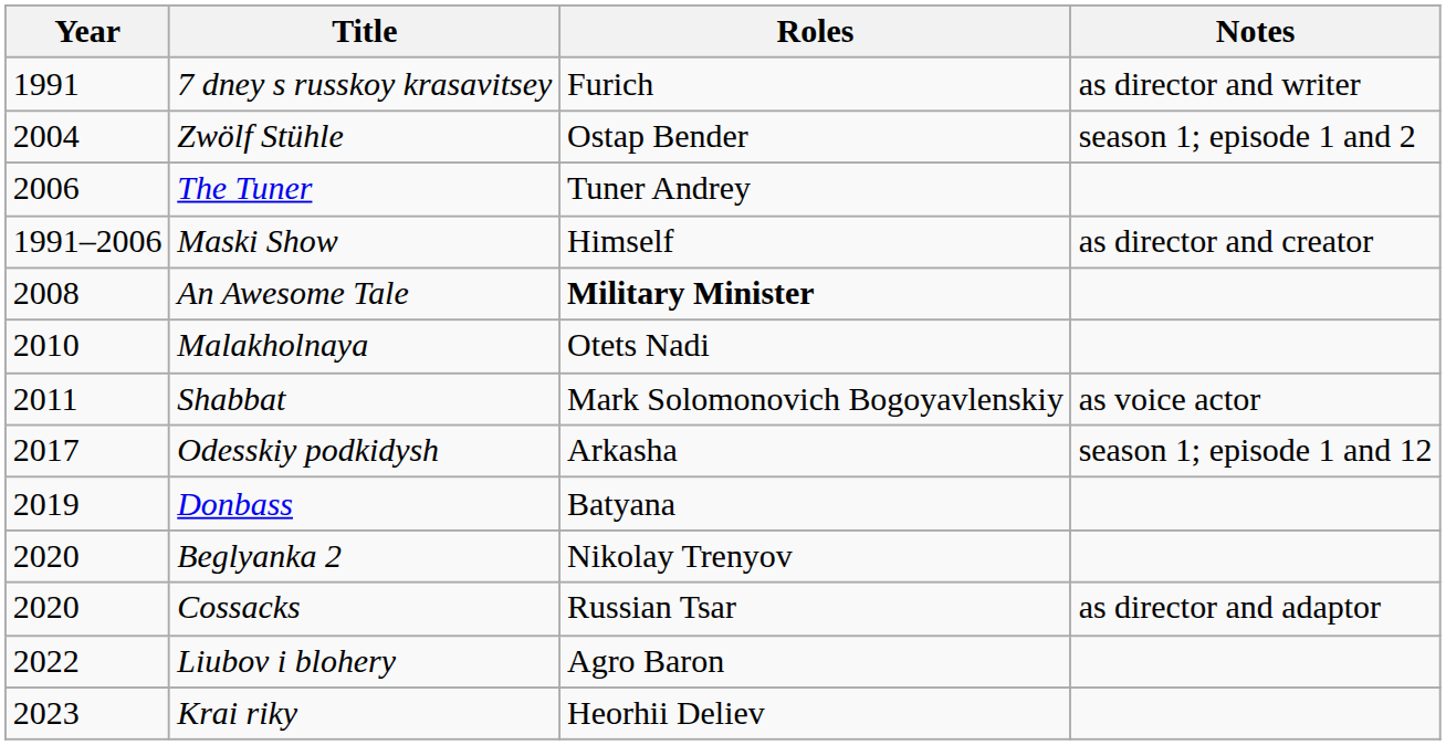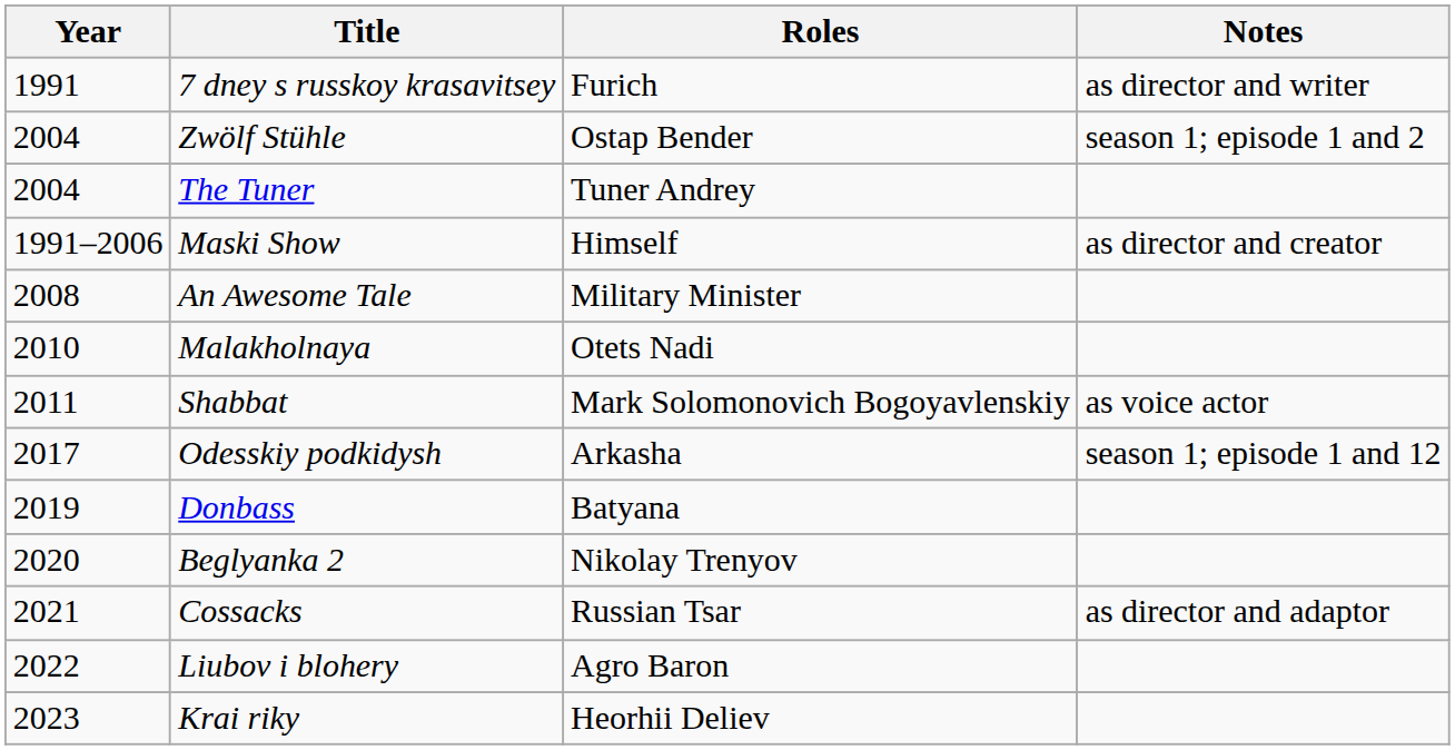 <table class="wikitable">
 <tr>
 <th><strong>Year</strong></th>
 <th>Title</th>
 <th>Roles</th>
 <th>Notes</th>
 </tr>
 <tr>
 <td>1991</td>
 <td><em>7 dney s russkoy krasavitsey</em></td>
 <td>Furich</td>
 <td>as director and writer</td>
 </tr>
 <tr>
 <td>2004</td>
 <td><em>Zwölf Stühle</em></td>
 <td>Ostap Bender</td>
 <td>season 1; episode 1 and 2</td>
 </tr>
 <tr>
-<td>2006</td>
+<td>2004</td>
 <td><em><a href='#'>The Tuner</a></em></td>
 <td>Tuner Andrey</td>
 <td></td>
 </tr>
 <tr>
 <td>1991–2006</td>
 <td><em>Maski Show</em></td>
 <td>Himself</td>
 <td>as director and creator</td>
 </tr>
 <tr>
 <td>2008</td>
 <td><em>An Awesome Tale</em></td>
-<td><strong>Military Minister</strong></td>
+<td>Military Minister</td>
 <td></td>
 </tr>
 <tr>
 <td>2010</td>
 <td><em>Malakholnaya</em></td>
 <td>Otets Nadi</td>
 <td></td>
 </tr>
 <tr>
 <td>2011</td>
 <td><em>Shabbat</em></td>
 <td>Mark Solomonovich Bogoyavlenskiy</td>
 <td>as voice actor</td>
 </tr>
 <tr>
 <td>2017</td>
 <td><em>Odesskiy podkidysh</em></td>
 <td>Arkasha</td>
 <td>season 1; episode 1 and 12</td>
 </tr>
 <tr>
 <td>2019</td>
 <td><em><a href='#'>Donbass</a></em></td>
 <td>Batyana</td>
 <td></td>
 </tr>
 <tr>
 <td>2020</td>
 <td><em>Beglyanka 2</em></td>
 <td>Nikolay Trenyov</td>
 <td></td>
 </tr>
 <tr>
-<td>2020</td>
+<td>2021</td>
 <td><em>Cossacks</em></td>
 <td>Russian Tsar</td>
 <td>as director and adaptor</td>
 </tr>
 <tr>
 <td>2022</td>
 <td><em>Liubov i blohery</em></td>
 <td>Agro Baron</td>
 <td></td>
 </tr>
 <tr>
 <td>2023</td>
 <td><em>Krai riky</em></td>
 <td>Heorhii Deliev</td>
 <td></td>
 </tr>
 </table>
